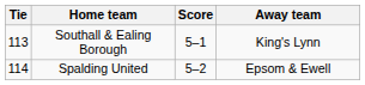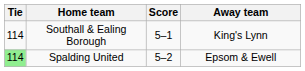 <table class="wikitable" style="text-align:center;">
 <tr>
 <th width=20>Tie</th>
 <th width=175>Home team</th>
 <th width=20>Score</th>
 <th width=175>Away team</th>
 </tr>
 <tr>
-<td>113</td>
+<td>114</td>
 <td>Southall & Ealing Borough</td>
 <td>5–1</td>
 <td>King's Lynn</td>
 </tr>
 <tr>
-<td>114</td>
+<td style="background: lightgreen;">114</td>
 <td>Spalding United</td>
 <td>5–2</td>
 <td>Epsom & Ewell</td>
 </tr>
 </table>
